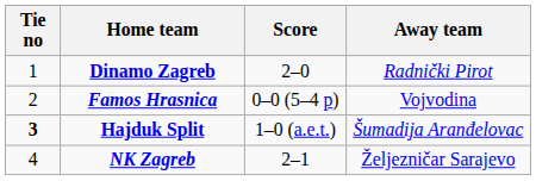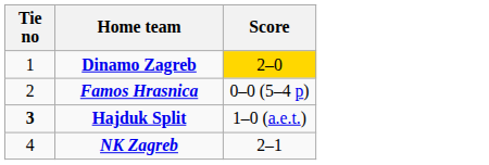 <table class="wikitable" style="text-align: center">
 <tr>
 <th width=40>Tie no</th>
 <th width=150>Home team</th>
 <th width=80>Score</th>
-<th width=150>Away team</th>
 </tr>
 <tr>
 <td>1</td>
 <td><strong><a href='#'>Dinamo Zagreb</a></strong></td>
-<td>2–0</td>
-<td><em><a href='#'>Radnički Pirot</a></em></td>
+<td style="background: gold;">2–0</td>
 </tr>
 <tr>
 <td>2</td>
 <td><strong><em><a href='#'>Famos Hrasnica</a></em></strong></td>
 <td>0–0 (5–4 <a href='#'>p</a>)</td>
-<td><a href='#'>Vojvodina</a></td>
 </tr>
 <tr>
 <td><strong>3</strong></td>
 <td><strong><a href='#'>Hajduk Split</a></strong></td>
 <td>1–0 (<a href='#'>a.e.t.</a>)</td>
-<td><em><a href='#'>Šumadija Aranđelovac</a></em></td>
 </tr>
 <tr>
 <td>4</td>
 <td><strong><em><a href='#'>NK Zagreb</a></em></strong></td>
 <td>2–1</td>
-<td><a href='#'>Željezničar Sarajevo</a></td>
 </tr>
 </table>
